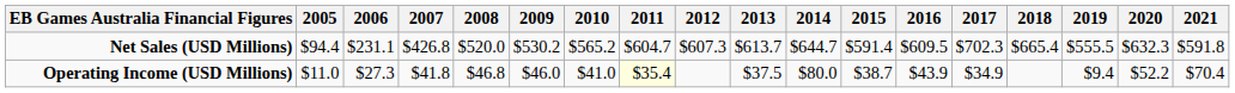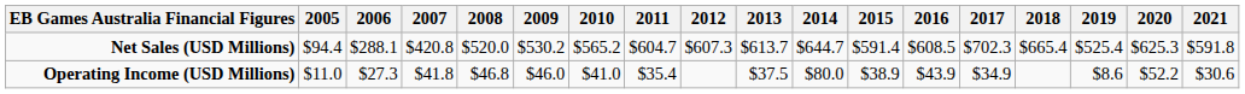 <table class="wikitable mw-collapsible" style="text-align: right;">
 <tr>
 <th>EB Games Australia Financial Figures</th>
 <th>2005</th>
 <th>2006</th>
 <th>2007</th>
 <th>2008</th>
 <th>2009</th>
 <th>2010</th>
 <th>2011</th>
 <th>2012</th>
 <th>2013</th>
 <th>2014</th>
 <th>2015</th>
 <th>2016</th>
 <th>2017</th>
 <th>2018</th>
 <th>2019</th>
 <th>2020</th>
 <th>2021</th>
 </tr>
 <tr>
 <td><strong>Net Sales (USD Millions)</strong></td>
 <td>$94.4</td>
-<td>$231.1</td>
-<td>$426.8</td>
+<td>$288.1</td>
+<td>$420.8</td>
 <td>$520.0</td>
 <td>$530.2</td>
 <td>$565.2</td>
 <td>$604.7</td>
 <td>$607.3</td>
 <td>$613.7</td>
 <td>$644.7</td>
 <td>$591.4</td>
-<td>$609.5</td>
+<td>$608.5</td>
 <td>$702.3</td>
 <td>$665.4</td>
-<td>$555.5</td>
-<td>$632.3</td>
+<td>$525.4</td>
+<td>$625.3</td>
 <td>$591.8</td>
 </tr>
 <tr>
 <td><strong>Operating Income</strong> <strong>(USD Millions)</strong></td>
 <td>$11.0</td>
 <td>$27.3</td>
 <td>$41.8</td>
 <td>$46.8</td>
 <td>$46.0</td>
 <td>$41.0</td>
-<td style="background: lightyellow;">$35.4</td>
+<td>$35.4</td>
 <td></td>
 <td>$37.5</td>
 <td>$80.0</td>
-<td>$38.7</td>
+<td>$38.9</td>
 <td>$43.9</td>
 <td>$34.9</td>
 <td></td>
-<td>$9.4</td>
+<td>$8.6</td>
 <td>$52.2</td>
-<td>$70.4</td>
+<td>$30.6</td>
 </tr>
 </table>
